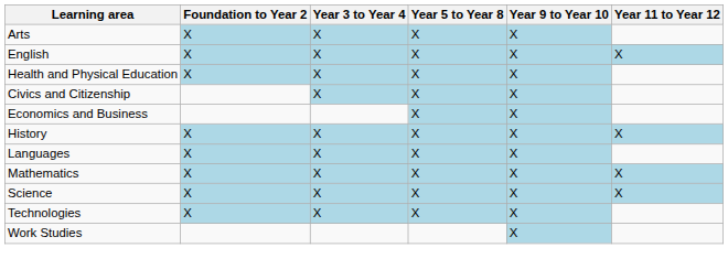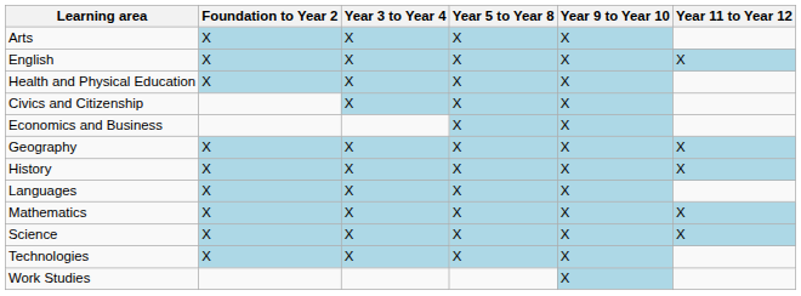 <table class="wikitable">
 <tr>
 <th>Learning area</th>
 <th>Foundation to Year 2</th>
 <th>Year 3 to Year 4</th>
 <th>Year 5 to Year 8</th>
 <th>Year 9 to Year 10</th>
 <th>Year 11 to Year 12</th>
 </tr>
 <tr>
 <td>Arts</td>
 <td style="background: lightblue;">X</td>
 <td style="background: lightblue;">X</td>
 <td style="background: lightblue;">X</td>
 <td style="background: lightblue;">X</td>
 <td> </td>
 </tr>
 <tr>
 <td>English</td>
 <td style="background: lightblue;">X</td>
 <td style="background: lightblue;">X</td>
 <td style="background: lightblue;">X</td>
 <td style="background: lightblue;">X</td>
 <td style="background: lightblue;">X</td>
 </tr>
 <tr>
 <td>Health and Physical Education</td>
 <td style="background: lightblue;">X</td>
 <td style="background: lightblue;">X</td>
 <td style="background: lightblue;">X</td>
 <td style="background: lightblue;">X</td>
 <td> </td>
 </tr>
 <tr>
 <td>Civics and Citizenship</td>
 <td> </td>
 <td style="background: lightblue;">X</td>
 <td style="background: lightblue;">X</td>
 <td style="background: lightblue;">X</td>
 <td> </td>
 </tr>
 <tr>
 <td>Economics and Business</td>
 <td> </td>
 <td> </td>
 <td style="background: lightblue;">X</td>
 <td style="background: lightblue;">X</td>
 <td> </td>
 </tr>
 <tr>
+<td>Geography</td>
+<td style="background: lightblue;">X</td>
+<td style="background: lightblue;">X</td>
+<td style="background: lightblue;">X</td>
+<td style="background: lightblue;">X</td>
+<td style="background: lightblue;">X</td>
+</tr>
+<tr>
 <td>History</td>
 <td style="background: lightblue;">X</td>
 <td style="background: lightblue;">X</td>
 <td style="background: lightblue;">X</td>
 <td style="background: lightblue;">X</td>
 <td style="background: lightblue;">X</td>
 </tr>
 <tr>
 <td>Languages</td>
 <td style="background: lightblue;">X</td>
 <td style="background: lightblue;">X</td>
 <td style="background: lightblue;">X</td>
 <td style="background: lightblue;">X</td>
 <td> </td>
 </tr>
 <tr>
 <td>Mathematics</td>
 <td style="background: lightblue;">X</td>
 <td style="background: lightblue;">X</td>
 <td style="background: lightblue;">X</td>
 <td style="background: lightblue;">X</td>
 <td style="background: lightblue;">X</td>
 </tr>
 <tr>
 <td>Science</td>
 <td style="background: lightblue;">X</td>
 <td style="background: lightblue;">X</td>
 <td style="background: lightblue;">X</td>
 <td style="background: lightblue;">X</td>
 <td style="background: lightblue;">X</td>
 </tr>
 <tr>
 <td>Technologies</td>
 <td style="background: lightblue;">X</td>
 <td style="background: lightblue;">X</td>
 <td style="background: lightblue;">X</td>
 <td style="background: lightblue;">X</td>
 <td> </td>
 </tr>
 <tr>
 <td>Work Studies</td>
 <td> </td>
 <td> </td>
 <td> </td>
 <td style="background: lightblue;">X</td>
 <td> </td>
 </tr>
 </table>
